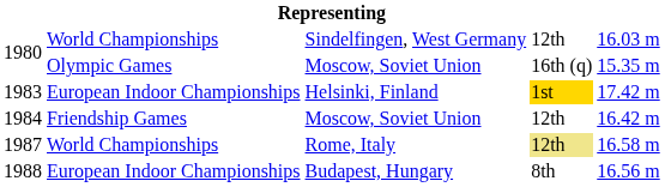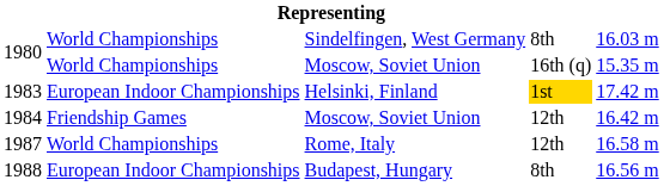 <table>
 <tr>
 <th colspan="5">Representing </th>
 </tr>
 <tr>
 <td rowspan=2>1980</td>
 <td><a href='#'>World Championships</a></td>
 <td><a href='#'>Sindelfingen</a>, <a href='#'>West Germany</a></td>
-<td>12th</td>
+<td>8th</td>
 <td><a href='#'>16.03 m</a></td>
 </tr>
 <tr>
-<td><a href='#'>Olympic Games</a></td>
+<td><a href='#'>World Championships</a></td>
 <td><a href='#'>Moscow, Soviet Union</a></td>
 <td>16th (q)</td>
 <td><a href='#'>15.35 m</a></td>
 </tr>
 <tr>
 <td>1983</td>
 <td><a href='#'>European Indoor Championships</a></td>
 <td><a href='#'>Helsinki, Finland</a></td>
 <td bgcolor=gold>1st</td>
 <td><a href='#'>17.42 m</a></td>
 </tr>
 <tr>
 <td>1984</td>
 <td><a href='#'>Friendship Games</a></td>
 <td><a href='#'>Moscow, Soviet Union</a></td>
 <td>12th</td>
 <td><a href='#'>16.42 m</a></td>
 </tr>
 <tr>
 <td>1987</td>
 <td><a href='#'>World Championships</a></td>
 <td><a href='#'>Rome, Italy</a></td>
-<td style="background: khaki;">12th</td>
+<td>12th</td>
 <td><a href='#'>16.58 m</a></td>
 </tr>
 <tr>
 <td>1988</td>
 <td><a href='#'>European Indoor Championships</a></td>
 <td><a href='#'>Budapest, Hungary</a></td>
 <td>8th</td>
 <td><a href='#'>16.56 m</a></td>
 </tr>
 </table>
